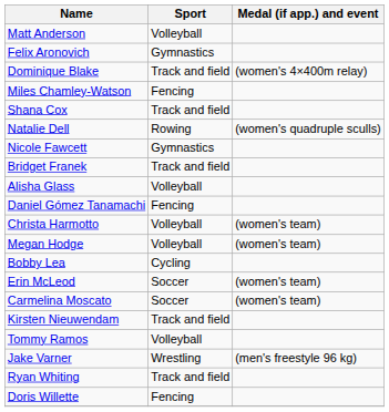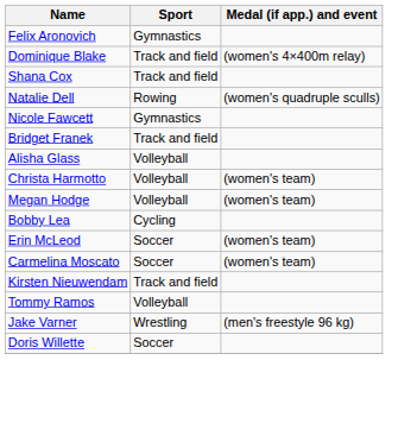 <table class="wikitable">
 <tr>
 <th>Name</th>
 <th>Sport</th>
 <th>Medal (if app.) and event</th>
-</tr>
-<tr>
-<td> <a href='#'>Matt Anderson</a></td>
-<td>Volleyball</td>
-<td></td>
 </tr>
 <tr>
 <td> <a href='#'>Felix Aronovich</a></td>
 <td>Gymnastics</td>
 <td></td>
 </tr>
 <tr>
 <td> <a href='#'>Dominique Blake</a></td>
 <td>Track and field</td>
 <td>(women's 4×400m relay) </td>
-</tr>
-<tr>
-<td> <a href='#'>Miles Chamley-Watson</a></td>
-<td>Fencing</td>
-<td></td>
 </tr>
 <tr>
 <td> <a href='#'>Shana Cox</a></td>
 <td>Track and field</td>
 <td></td>
 </tr>
 <tr>
 <td> <a href='#'>Natalie Dell</a></td>
 <td>Rowing</td>
 <td> (women's quadruple sculls)</td>
 </tr>
 <tr>
 <td> <a href='#'>Nicole Fawcett</a></td>
 <td>Gymnastics</td>
 <td></td>
 </tr>
 <tr>
 <td> <a href='#'>Bridget Franek</a></td>
 <td>Track and field</td>
 <td></td>
 </tr>
 <tr>
 <td> <a href='#'>Alisha Glass</a></td>
 <td>Volleyball</td>
-<td></td>
-</tr>
-<tr>
-<td> <a href='#'>Daniel Gómez Tanamachi</a></td>
-<td>Fencing</td>
 <td></td>
 </tr>
 <tr>
 <td> <a href='#'>Christa Harmotto</a></td>
 <td>Volleyball</td>
 <td> (women's team)</td>
 </tr>
 <tr>
 <td> <a href='#'>Megan Hodge</a></td>
 <td>Volleyball</td>
 <td> (women's team)</td>
 </tr>
 <tr>
 <td> <a href='#'>Bobby Lea</a></td>
 <td>Cycling</td>
 <td></td>
 </tr>
 <tr>
 <td> <a href='#'>Erin McLeod</a></td>
 <td>Soccer</td>
 <td> (women's team)</td>
 </tr>
 <tr>
 <td> <a href='#'>Carmelina Moscato</a></td>
 <td>Soccer</td>
 <td> (women's team)</td>
 </tr>
 <tr>
 <td> <a href='#'>Kirsten Nieuwendam</a></td>
 <td>Track and field</td>
 <td></td>
 </tr>
 <tr>
 <td> <a href='#'>Tommy Ramos</a></td>
 <td>Volleyball</td>
 <td></td>
 </tr>
 <tr>
 <td> <a href='#'>Jake Varner</a></td>
 <td>Wrestling</td>
 <td> (men's freestyle 96 kg)</td>
 </tr>
 <tr>
-<td> <a href='#'>Ryan Whiting</a></td>
-<td>Track and field</td>
-<td></td>
-</tr>
-<tr>
 <td> <a href='#'>Doris Willette</a></td>
-<td>Fencing</td>
+<td>Soccer</td>
 <td></td>
 </tr>
 <tr>
 </tr>
 </table>
